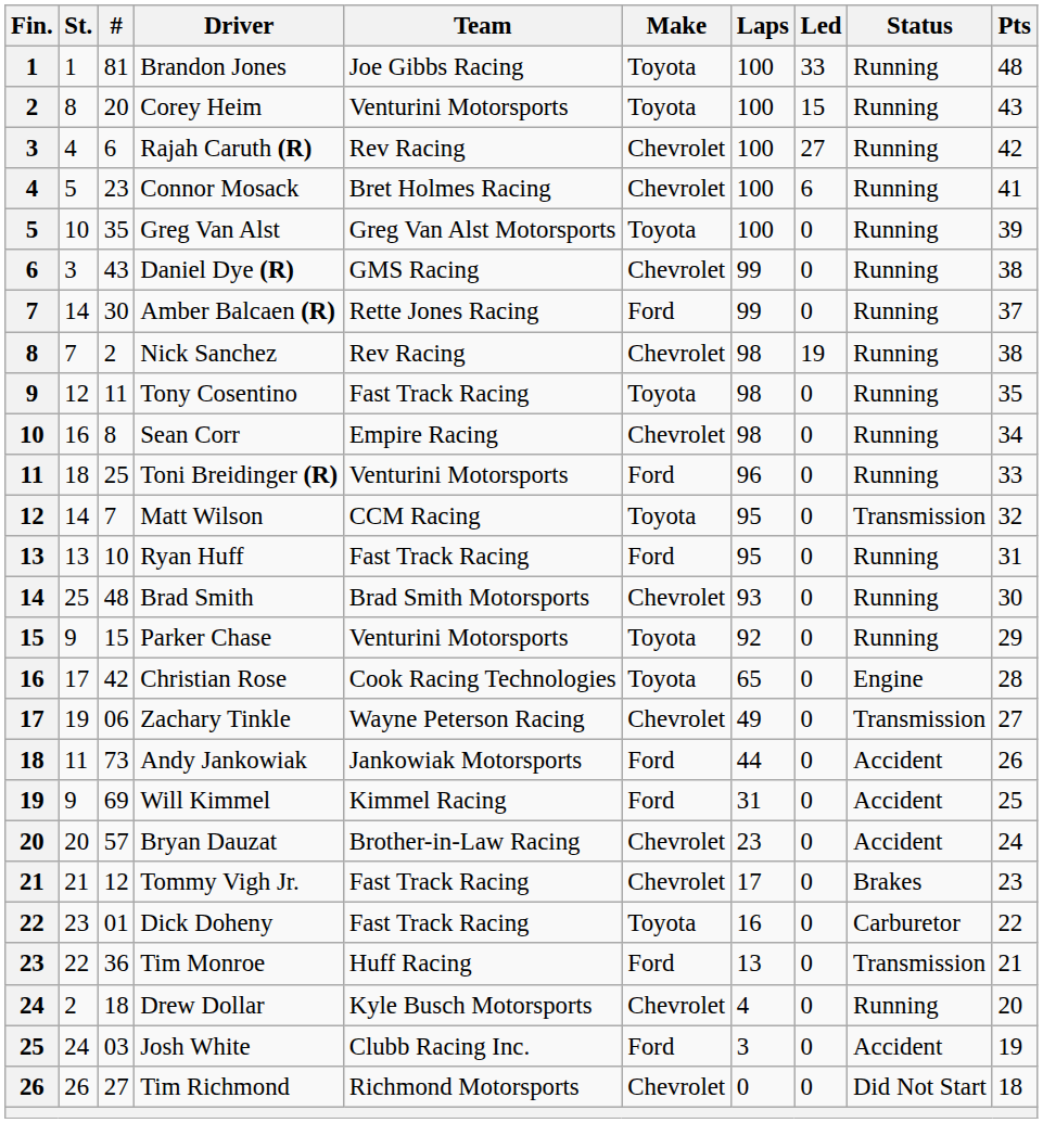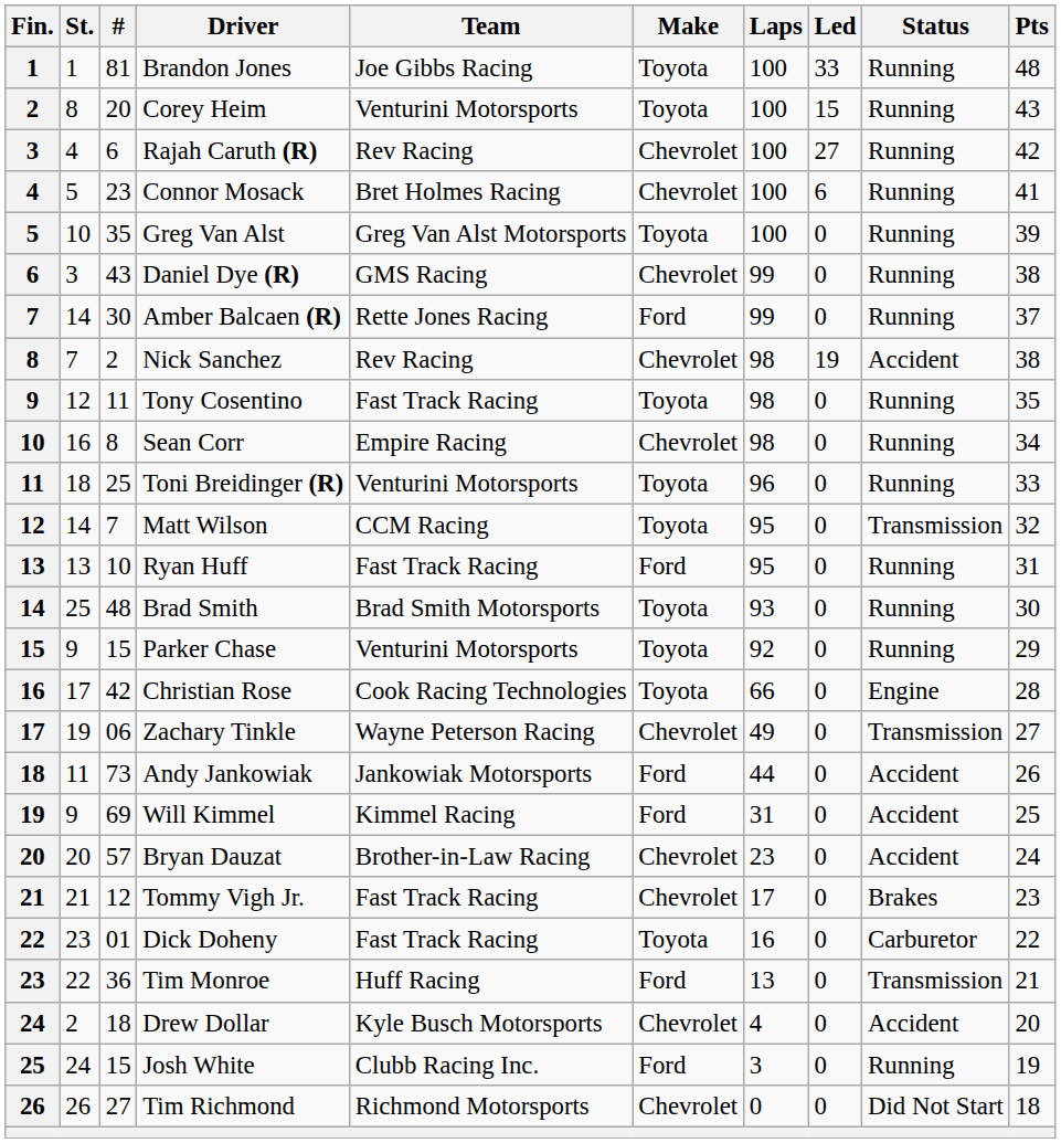 <table class="wikitable" style="font-size:95%">
 <tr>
 <th>Fin.</th>
 <th>St.</th>
 <th>#</th>
 <th>Driver</th>
 <th>Team</th>
 <th>Make</th>
 <th>Laps</th>
 <th>Led</th>
 <th>Status</th>
 <th>Pts</th>
 </tr>
 <tr>
 <th>1</th>
 <td>1</td>
 <td>81</td>
 <td>Brandon Jones</td>
 <td>Joe Gibbs Racing</td>
 <td>Toyota</td>
 <td>100</td>
 <td>33</td>
 <td>Running</td>
 <td>48</td>
 </tr>
 <tr>
 <th>2</th>
 <td>8</td>
 <td>20</td>
 <td>Corey Heim</td>
 <td>Venturini Motorsports</td>
 <td>Toyota</td>
 <td>100</td>
 <td>15</td>
 <td>Running</td>
 <td>43</td>
 </tr>
 <tr>
 <th>3</th>
 <td>4</td>
 <td>6</td>
 <td>Rajah Caruth <strong>(R)</strong></td>
 <td>Rev Racing</td>
 <td>Chevrolet</td>
 <td>100</td>
 <td>27</td>
 <td>Running</td>
 <td>42</td>
 </tr>
 <tr>
 <th>4</th>
 <td>5</td>
 <td>23</td>
 <td>Connor Mosack</td>
 <td>Bret Holmes Racing</td>
 <td>Chevrolet</td>
 <td>100</td>
 <td>6</td>
 <td>Running</td>
 <td>41</td>
 </tr>
 <tr>
 <th>5</th>
 <td>10</td>
 <td>35</td>
 <td>Greg Van Alst</td>
 <td>Greg Van Alst Motorsports</td>
 <td>Toyota</td>
 <td>100</td>
 <td>0</td>
 <td>Running</td>
 <td>39</td>
 </tr>
 <tr>
 <th>6</th>
 <td>3</td>
 <td>43</td>
 <td>Daniel Dye <strong>(R)</strong></td>
 <td>GMS Racing</td>
 <td>Chevrolet</td>
 <td>99</td>
 <td>0</td>
 <td>Running</td>
 <td>38</td>
 </tr>
 <tr>
 <th>7</th>
 <td>14</td>
 <td>30</td>
 <td>Amber Balcaen <strong>(R)</strong></td>
 <td>Rette Jones Racing</td>
 <td>Ford</td>
 <td>99</td>
 <td>0</td>
 <td>Running</td>
 <td>37</td>
 </tr>
 <tr>
 <th>8</th>
 <td>7</td>
 <td>2</td>
 <td>Nick Sanchez</td>
 <td>Rev Racing</td>
 <td>Chevrolet</td>
 <td>98</td>
 <td>19</td>
-<td>Running</td>
+<td>Accident</td>
 <td>38</td>
 </tr>
 <tr>
 <th>9</th>
 <td>12</td>
 <td>11</td>
 <td>Tony Cosentino</td>
 <td>Fast Track Racing</td>
 <td>Toyota</td>
 <td>98</td>
 <td>0</td>
 <td>Running</td>
 <td>35</td>
 </tr>
 <tr>
 <th>10</th>
 <td>16</td>
 <td>8</td>
 <td>Sean Corr</td>
 <td>Empire Racing</td>
 <td>Chevrolet</td>
 <td>98</td>
 <td>0</td>
 <td>Running</td>
 <td>34</td>
 </tr>
 <tr>
 <th>11</th>
 <td>18</td>
 <td>25</td>
 <td>Toni Breidinger <strong>(R)</strong></td>
 <td>Venturini Motorsports</td>
-<td>Ford</td>
+<td>Toyota</td>
 <td>96</td>
 <td>0</td>
 <td>Running</td>
 <td>33</td>
 </tr>
 <tr>
 <th>12</th>
 <td>14</td>
 <td>7</td>
 <td>Matt Wilson</td>
 <td>CCM Racing</td>
 <td>Toyota</td>
 <td>95</td>
 <td>0</td>
 <td>Transmission</td>
 <td>32</td>
 </tr>
 <tr>
 <th>13</th>
 <td>13</td>
 <td>10</td>
 <td>Ryan Huff</td>
 <td>Fast Track Racing</td>
 <td>Ford</td>
 <td>95</td>
 <td>0</td>
 <td>Running</td>
 <td>31</td>
 </tr>
 <tr>
 <th>14</th>
 <td>25</td>
 <td>48</td>
 <td>Brad Smith</td>
 <td>Brad Smith Motorsports</td>
-<td>Chevrolet</td>
+<td>Toyota</td>
 <td>93</td>
 <td>0</td>
 <td>Running</td>
 <td>30</td>
 </tr>
 <tr>
 <th>15</th>
 <td>9</td>
 <td>15</td>
 <td>Parker Chase</td>
 <td>Venturini Motorsports</td>
 <td>Toyota</td>
 <td>92</td>
 <td>0</td>
 <td>Running</td>
 <td>29</td>
 </tr>
 <tr>
 <th>16</th>
 <td>17</td>
 <td>42</td>
 <td>Christian Rose</td>
 <td>Cook Racing Technologies</td>
 <td>Toyota</td>
-<td>65</td>
+<td>66</td>
 <td>0</td>
 <td>Engine</td>
 <td>28</td>
 </tr>
 <tr>
 <th>17</th>
 <td>19</td>
 <td>06</td>
 <td>Zachary Tinkle</td>
 <td>Wayne Peterson Racing</td>
 <td>Chevrolet</td>
 <td>49</td>
 <td>0</td>
 <td>Transmission</td>
 <td>27</td>
 </tr>
 <tr>
 <th>18</th>
 <td>11</td>
 <td>73</td>
 <td>Andy Jankowiak</td>
 <td>Jankowiak Motorsports</td>
 <td>Ford</td>
 <td>44</td>
 <td>0</td>
 <td>Accident</td>
 <td>26</td>
 </tr>
 <tr>
 <th>19</th>
 <td>9</td>
 <td>69</td>
 <td>Will Kimmel</td>
 <td>Kimmel Racing</td>
 <td>Ford</td>
 <td>31</td>
 <td>0</td>
 <td>Accident</td>
 <td>25</td>
 </tr>
 <tr>
 <th>20</th>
 <td>20</td>
 <td>57</td>
 <td>Bryan Dauzat</td>
 <td>Brother-in-Law Racing</td>
 <td>Chevrolet</td>
 <td>23</td>
 <td>0</td>
 <td>Accident</td>
 <td>24</td>
 </tr>
 <tr>
 <th>21</th>
 <td>21</td>
 <td>12</td>
 <td>Tommy Vigh Jr.</td>
 <td>Fast Track Racing</td>
 <td>Chevrolet</td>
 <td>17</td>
 <td>0</td>
 <td>Brakes</td>
 <td>23</td>
 </tr>
 <tr>
 <th>22</th>
 <td>23</td>
 <td>01</td>
 <td>Dick Doheny</td>
 <td>Fast Track Racing</td>
 <td>Toyota</td>
 <td>16</td>
 <td>0</td>
 <td>Carburetor</td>
 <td>22</td>
 </tr>
 <tr>
 <th>23</th>
 <td>22</td>
 <td>36</td>
 <td>Tim Monroe</td>
 <td>Huff Racing</td>
 <td>Ford</td>
 <td>13</td>
 <td>0</td>
 <td>Transmission</td>
 <td>21</td>
 </tr>
 <tr>
 <th>24</th>
 <td>2</td>
 <td>18</td>
 <td>Drew Dollar</td>
 <td>Kyle Busch Motorsports</td>
 <td>Chevrolet</td>
 <td>4</td>
 <td>0</td>
-<td>Running</td>
+<td>Accident</td>
 <td>20</td>
 </tr>
 <tr>
 <th>25</th>
 <td>24</td>
-<td>03</td>
+<td>15</td>
 <td>Josh White</td>
 <td>Clubb Racing Inc.</td>
 <td>Ford</td>
 <td>3</td>
 <td>0</td>
-<td>Accident</td>
+<td>Running</td>
 <td>19</td>
 </tr>
 <tr>
 <th>26</th>
 <td>26</td>
 <td>27</td>
 <td>Tim Richmond</td>
 <td>Richmond Motorsports</td>
 <td>Chevrolet</td>
 <td>0</td>
 <td>0</td>
 <td>Did Not Start</td>
 <td>18</td>
 </tr>
 <tr>
 <th colspan="10"></th>
 </tr>
 </table>
